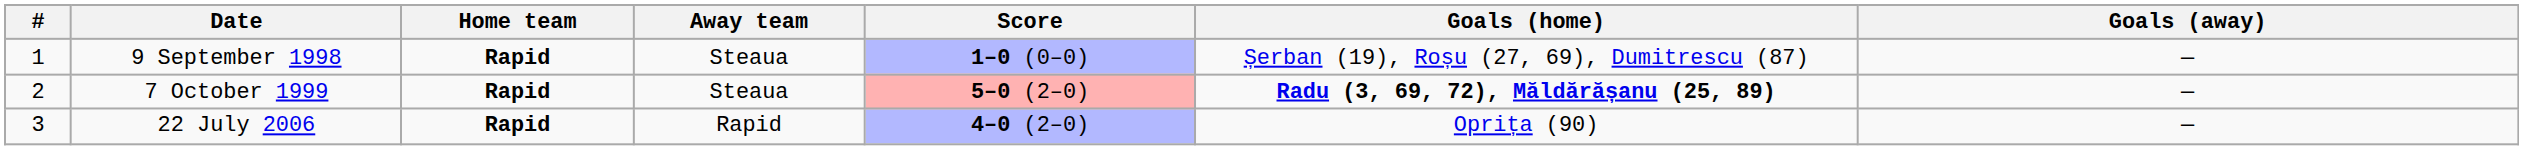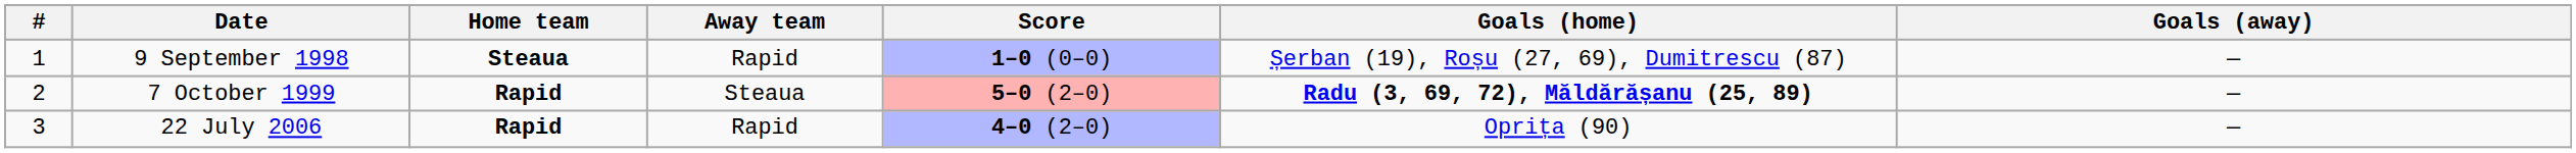 <table class="wikitable" style="width:100%; margin:0 left; font-size: 11px">
 <tr>
 <th width=2%>#</th>
 <th class="unsortable" width=10%>Date</th>
 <th width=7%>Home team</th>
 <th width=7%>Away team</th>
 <th width=10%>Score</th>
 <th width=20%>Goals (home)</th>
 <th width=20%>Goals (away)</th>
 </tr>
 <tr style="text-align:center;">
 <td>1</td>
 <td>9 September <a href='#'>1998</a></td>
-<td><strong>Rapid</strong></td>
-<td>Steaua</td>
+<td><strong>Steaua</strong></td>
+<td>Rapid</td>
 <td bgcolor=#b2b8ff><strong>1–0</strong> (0–0)</td>
 <td><a href='#'>Șerban</a> (19), <a href='#'>Roșu</a> (27, 69), <a href='#'>Dumitrescu</a> (87)</td>
 <td>—</td>
 </tr>
 <tr style="text-align:center;">
 <td>2</td>
 <td>7 October <a href='#'>1999</a></td>
 <td><strong>Rapid</strong></td>
 <td>Steaua</td>
 <td bgcolor=#ffb2b2><strong>5–0</strong> (2–0)</td>
 <td><strong><a href='#'>Radu</a> (3, 69, 72), <a href='#'>Măldărășanu</a> (25, 89)</strong></td>
 <td>—</td>
 </tr>
 <tr style="text-align:center;">
 <td>3</td>
 <td>22 July <a href='#'>2006</a></td>
 <td><strong>Rapid</strong></td>
 <td>Rapid</td>
 <td bgcolor=#b2b8ff><strong>4–0</strong> (2–0)</td>
 <td><a href='#'>Oprița</a> (90)</td>
 <td>—</td>
 </tr>
 </table>
